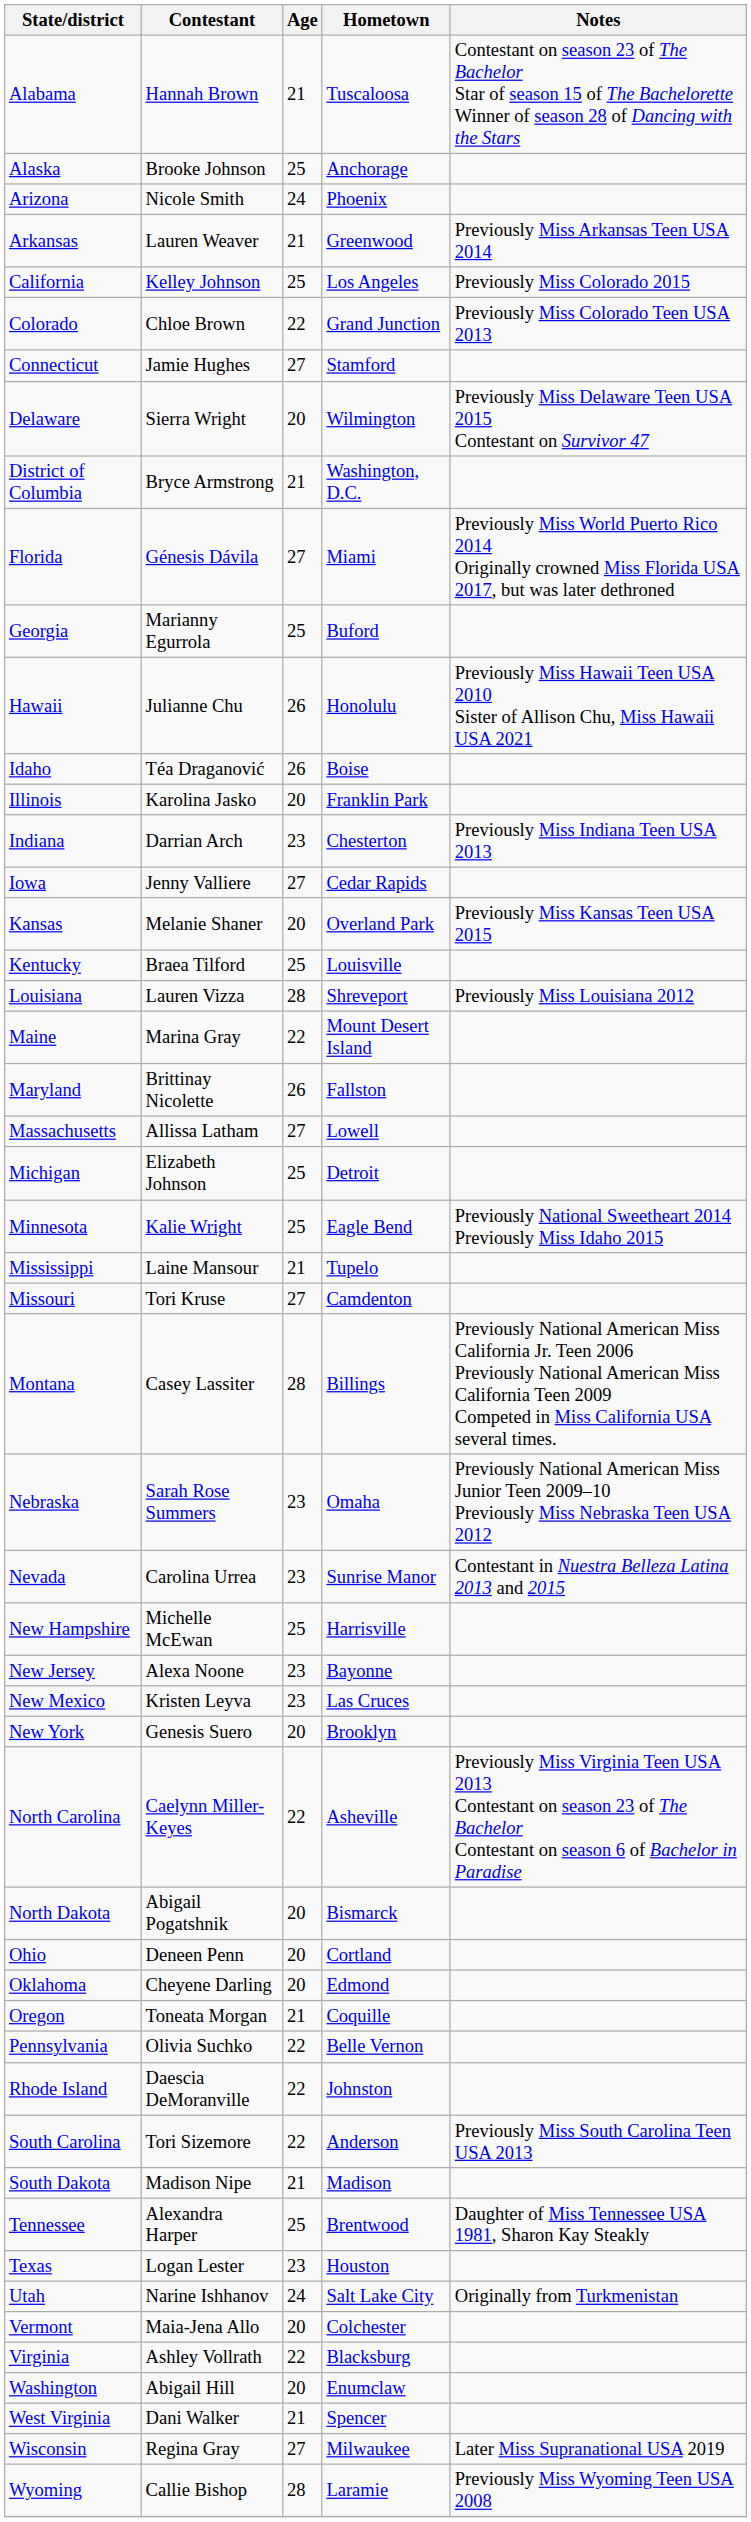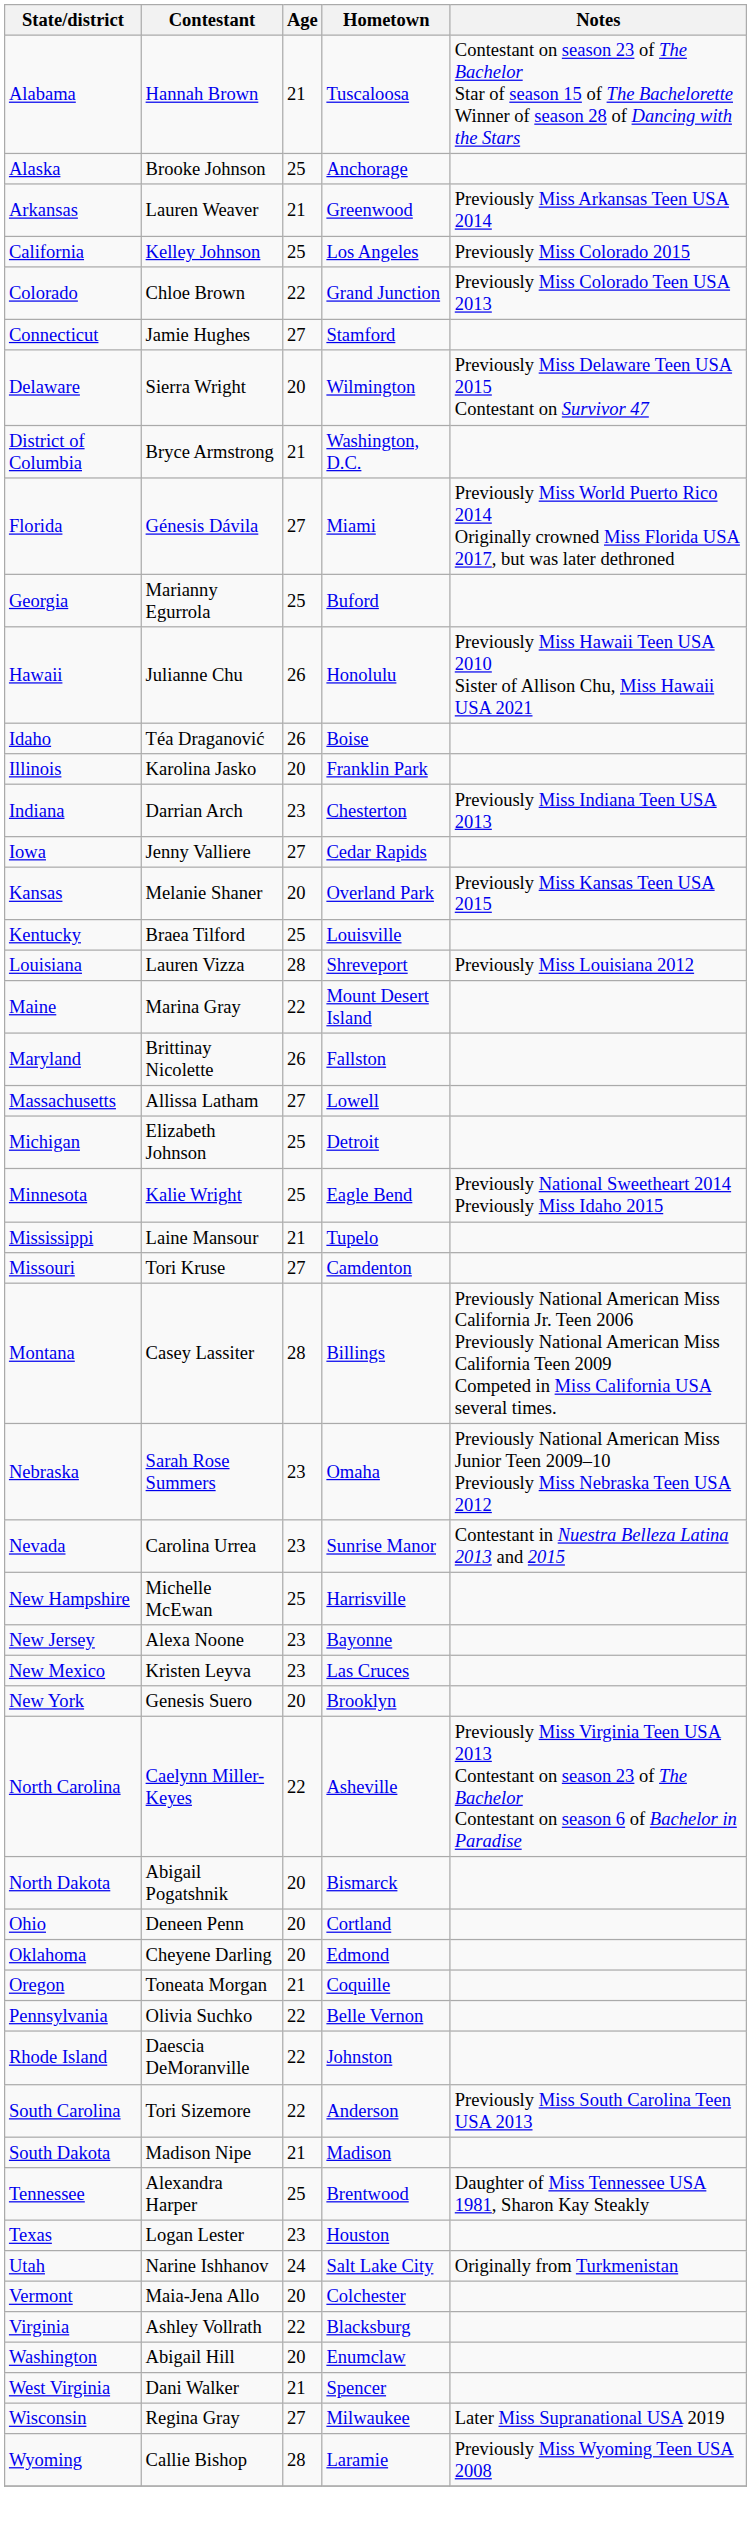 <table class="wikitable sortable" style="font-size: 95%;">
 <tr>
 <th>State/district</th>
 <th>Contestant</th>
 <th>Age</th>
 <th>Hometown</th>
 <th>Notes</th>
 </tr>
 <tr>
 <td><a href='#'>Alabama</a></td>
 <td><a href='#'>Hannah Brown</a></td>
 <td>21</td>
 <td><a href='#'>Tuscaloosa</a></td>
 <td>Contestant on <a href='#'>season 23</a> of <em><a href='#'>The Bachelor</a></em><br>Star of <a href='#'>season 15</a> of <em><a href='#'>The Bachelorette</a></em><br>Winner of <a href='#'>season 28</a> of <em><a href='#'>Dancing with the Stars</a></em></td>
 </tr>
 <tr>
 <td><a href='#'>Alaska</a></td>
 <td>Brooke Johnson</td>
 <td>25</td>
 <td><a href='#'>Anchorage</a></td>
-<td></td>
-</tr>
-<tr>
-<td><a href='#'>Arizona</a></td>
-<td>Nicole Smith</td>
-<td>24</td>
-<td><a href='#'>Phoenix</a></td>
 <td></td>
 </tr>
 <tr>
 <td><a href='#'>Arkansas</a></td>
 <td>Lauren Weaver</td>
 <td>21</td>
 <td><a href='#'>Greenwood</a></td>
 <td>Previously <a href='#'>Miss Arkansas Teen USA 2014</a></td>
 </tr>
 <tr>
 <td><a href='#'>California</a></td>
 <td><a href='#'>Kelley Johnson</a></td>
 <td>25</td>
 <td><a href='#'>Los Angeles</a></td>
 <td>Previously <a href='#'>Miss Colorado 2015</a></td>
 </tr>
 <tr>
 <td><a href='#'>Colorado</a></td>
 <td>Chloe Brown</td>
 <td>22</td>
 <td><a href='#'>Grand Junction</a></td>
 <td>Previously <a href='#'>Miss Colorado Teen USA 2013</a></td>
 </tr>
 <tr>
 <td><a href='#'>Connecticut</a></td>
 <td>Jamie Hughes</td>
 <td>27</td>
 <td><a href='#'>Stamford</a></td>
 <td></td>
 </tr>
 <tr>
 <td><a href='#'>Delaware</a></td>
 <td>Sierra Wright</td>
 <td>20</td>
 <td><a href='#'>Wilmington</a></td>
 <td>Previously <a href='#'>Miss Delaware Teen USA 2015</a><br>Contestant on <em><a href='#'>Survivor 47</a></em></td>
 </tr>
 <tr>
 <td><a href='#'>District of Columbia</a></td>
 <td>Bryce Armstrong</td>
 <td>21</td>
 <td><a href='#'>Washington, D.C.</a></td>
 <td></td>
 </tr>
 <tr>
 <td><a href='#'>Florida</a></td>
 <td><a href='#'>Génesis Dávila</a></td>
 <td>27</td>
 <td><a href='#'>Miami</a></td>
 <td>Previously <a href='#'>Miss World Puerto Rico 2014</a><br>Originally crowned <a href='#'>Miss Florida USA 2017</a>, but was later dethroned</td>
 </tr>
 <tr>
 <td><a href='#'>Georgia</a></td>
 <td>Marianny Egurrola</td>
 <td>25</td>
 <td><a href='#'>Buford</a></td>
 <td></td>
 </tr>
 <tr>
 <td><a href='#'>Hawaii</a></td>
 <td>Julianne Chu</td>
 <td>26</td>
 <td><a href='#'>Honolulu</a></td>
 <td>Previously <a href='#'>Miss Hawaii Teen USA 2010</a><br>Sister of Allison Chu, <a href='#'>Miss Hawaii USA 2021</a></td>
 </tr>
 <tr>
 <td><a href='#'>Idaho</a></td>
 <td>Téa Draganović</td>
 <td>26</td>
 <td><a href='#'>Boise</a></td>
 <td></td>
 </tr>
 <tr>
 <td><a href='#'>Illinois</a></td>
 <td>Karolina Jasko</td>
 <td>20</td>
 <td><a href='#'>Franklin Park</a></td>
 <td></td>
 </tr>
 <tr>
 <td><a href='#'>Indiana</a></td>
 <td>Darrian Arch</td>
 <td>23</td>
 <td><a href='#'>Chesterton</a></td>
 <td>Previously <a href='#'>Miss Indiana Teen USA 2013</a></td>
 </tr>
 <tr>
 <td><a href='#'>Iowa</a></td>
 <td>Jenny Valliere</td>
 <td>27</td>
 <td><a href='#'>Cedar Rapids</a></td>
 <td></td>
 </tr>
 <tr>
 <td><a href='#'>Kansas</a></td>
 <td>Melanie Shaner</td>
 <td>20</td>
 <td><a href='#'>Overland Park</a></td>
 <td>Previously <a href='#'>Miss Kansas Teen USA 2015</a></td>
 </tr>
 <tr>
 <td><a href='#'>Kentucky</a></td>
 <td>Braea Tilford</td>
 <td>25</td>
 <td><a href='#'>Louisville</a></td>
 <td></td>
 </tr>
 <tr>
 <td><a href='#'>Louisiana</a></td>
 <td>Lauren Vizza</td>
 <td>28</td>
 <td><a href='#'>Shreveport</a></td>
 <td>Previously <a href='#'>Miss Louisiana 2012</a></td>
 </tr>
 <tr>
 <td><a href='#'>Maine</a></td>
 <td>Marina Gray</td>
 <td>22</td>
 <td><a href='#'>Mount Desert Island</a></td>
 <td></td>
 </tr>
 <tr>
 <td><a href='#'>Maryland</a></td>
 <td>Brittinay Nicolette</td>
 <td>26</td>
 <td><a href='#'>Fallston</a></td>
 <td></td>
 </tr>
 <tr>
 <td><a href='#'>Massachusetts</a></td>
 <td>Allissa Latham</td>
 <td>27</td>
 <td><a href='#'>Lowell</a></td>
 <td></td>
 </tr>
 <tr>
 <td><a href='#'>Michigan</a></td>
 <td>Elizabeth Johnson</td>
 <td>25</td>
 <td><a href='#'>Detroit</a></td>
 <td></td>
 </tr>
 <tr>
 <td><a href='#'>Minnesota</a></td>
 <td><a href='#'>Kalie Wright</a></td>
 <td>25</td>
 <td><a href='#'>Eagle Bend</a></td>
 <td>Previously <a href='#'>National Sweetheart 2014</a><br>Previously <a href='#'>Miss Idaho 2015</a></td>
 </tr>
 <tr>
 <td><a href='#'>Mississippi</a></td>
 <td>Laine Mansour</td>
 <td>21</td>
 <td><a href='#'>Tupelo</a></td>
 <td></td>
 </tr>
 <tr>
 <td><a href='#'>Missouri</a></td>
 <td>Tori Kruse</td>
 <td>27</td>
 <td><a href='#'>Camdenton</a></td>
 <td></td>
 </tr>
 <tr>
 <td><a href='#'>Montana</a></td>
 <td>Casey Lassiter</td>
 <td>28</td>
 <td><a href='#'>Billings</a></td>
 <td>Previously National American Miss California Jr. Teen 2006<br>Previously National American Miss California Teen 2009<br>Competed in <a href='#'>Miss California USA</a> several times.</td>
 </tr>
 <tr>
 <td><a href='#'>Nebraska</a></td>
 <td><a href='#'>Sarah Rose Summers</a></td>
 <td>23</td>
 <td><a href='#'>Omaha</a></td>
 <td>Previously National American Miss Junior Teen 2009–10<br>Previously <a href='#'>Miss Nebraska Teen USA 2012</a></td>
 </tr>
 <tr>
 <td><a href='#'>Nevada</a></td>
 <td>Carolina Urrea</td>
 <td>23</td>
 <td><a href='#'>Sunrise Manor</a></td>
 <td>Contestant in <em><a href='#'>Nuestra Belleza Latina</a> <a href='#'>2013</a></em> and <em><a href='#'>2015</a></em><br></td>
 </tr>
 <tr>
 <td><a href='#'>New Hampshire</a></td>
 <td>Michelle McEwan</td>
 <td>25</td>
 <td><a href='#'>Harrisville</a></td>
 <td></td>
 </tr>
 <tr>
 <td><a href='#'>New Jersey</a></td>
 <td>Alexa Noone</td>
 <td>23</td>
 <td><a href='#'>Bayonne</a></td>
 <td></td>
 </tr>
 <tr>
 <td><a href='#'>New Mexico</a></td>
 <td>Kristen Leyva</td>
 <td>23</td>
 <td><a href='#'>Las Cruces</a></td>
 <td></td>
 </tr>
 <tr>
 <td><a href='#'>New York</a></td>
 <td>Genesis Suero</td>
 <td>20</td>
 <td><a href='#'>Brooklyn</a></td>
 <td></td>
 </tr>
 <tr>
 <td><a href='#'>North Carolina</a></td>
 <td><a href='#'>Caelynn Miller-Keyes</a></td>
 <td>22</td>
 <td><a href='#'>Asheville</a></td>
 <td>Previously <a href='#'>Miss Virginia Teen USA 2013</a><br>Contestant on <a href='#'>season 23</a> of <em><a href='#'>The Bachelor</a></em><br>Contestant on <a href='#'>season 6</a> of <em><a href='#'>Bachelor in Paradise</a></em></td>
 </tr>
 <tr>
 <td><a href='#'>North Dakota</a></td>
 <td>Abigail Pogatshnik</td>
 <td>20</td>
 <td><a href='#'>Bismarck</a></td>
 <td></td>
 </tr>
 <tr>
 <td><a href='#'>Ohio</a></td>
 <td>Deneen Penn</td>
 <td>20</td>
 <td><a href='#'>Cortland</a></td>
 <td></td>
 </tr>
 <tr>
 <td><a href='#'>Oklahoma</a></td>
 <td>Cheyene Darling</td>
 <td>20</td>
 <td><a href='#'>Edmond</a></td>
 <td></td>
 </tr>
 <tr>
 <td><a href='#'>Oregon</a></td>
 <td>Toneata Morgan</td>
 <td>21</td>
 <td><a href='#'>Coquille</a></td>
 <td></td>
 </tr>
 <tr>
 <td><a href='#'>Pennsylvania</a></td>
 <td>Olivia Suchko</td>
 <td>22</td>
 <td><a href='#'>Belle Vernon</a></td>
 <td></td>
 </tr>
 <tr>
 <td><a href='#'>Rhode Island</a></td>
 <td>Daescia DeMoranville</td>
 <td>22</td>
 <td><a href='#'>Johnston</a></td>
 <td></td>
 </tr>
 <tr>
 <td><a href='#'>South Carolina</a></td>
 <td>Tori Sizemore</td>
 <td>22</td>
 <td><a href='#'>Anderson</a></td>
 <td>Previously <a href='#'>Miss South Carolina Teen USA 2013</a></td>
 </tr>
 <tr>
 <td><a href='#'>South Dakota</a></td>
 <td>Madison Nipe</td>
 <td>21</td>
 <td><a href='#'>Madison</a></td>
 <td></td>
 </tr>
 <tr>
 <td><a href='#'>Tennessee</a></td>
 <td>Alexandra Harper</td>
 <td>25</td>
 <td><a href='#'>Brentwood</a></td>
 <td>Daughter of <a href='#'>Miss Tennessee USA 1981</a>, Sharon Kay Steakly</td>
 </tr>
 <tr>
 <td><a href='#'>Texas</a></td>
 <td>Logan Lester</td>
 <td>23</td>
 <td><a href='#'>Houston</a></td>
 <td></td>
 </tr>
 <tr>
 <td><a href='#'>Utah</a></td>
 <td>Narine Ishhanov</td>
 <td>24</td>
 <td><a href='#'>Salt Lake City</a></td>
 <td>Originally from <a href='#'>Turkmenistan</a></td>
 </tr>
 <tr>
 <td><a href='#'>Vermont</a></td>
 <td>Maia-Jena Allo</td>
 <td>20</td>
 <td><a href='#'>Colchester</a></td>
 <td></td>
 </tr>
 <tr>
 <td><a href='#'>Virginia</a></td>
 <td>Ashley Vollrath</td>
 <td>22</td>
 <td><a href='#'>Blacksburg</a></td>
 <td></td>
 </tr>
 <tr>
 <td><a href='#'>Washington</a></td>
 <td>Abigail Hill</td>
 <td>20</td>
 <td><a href='#'>Enumclaw</a></td>
 <td></td>
 </tr>
 <tr>
 <td><a href='#'>West Virginia</a></td>
 <td>Dani Walker</td>
 <td>21</td>
 <td><a href='#'>Spencer</a></td>
 <td></td>
 </tr>
 <tr>
 <td><a href='#'>Wisconsin</a></td>
 <td>Regina Gray</td>
 <td>27</td>
 <td><a href='#'>Milwaukee</a></td>
 <td>Later <a href='#'>Miss Supranational USA</a> 2019</td>
 </tr>
 <tr>
 <td><a href='#'>Wyoming</a></td>
 <td>Callie Bishop</td>
 <td>28</td>
 <td><a href='#'>Laramie</a></td>
 <td>Previously <a href='#'>Miss Wyoming Teen USA 2008</a></td>
 </tr>
 <tr>
 </tr>
 </table>
